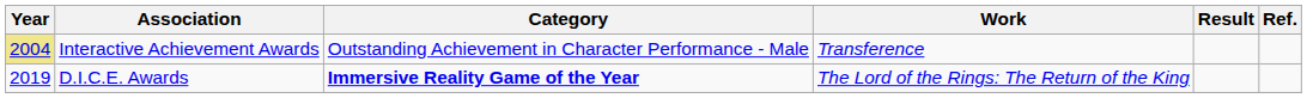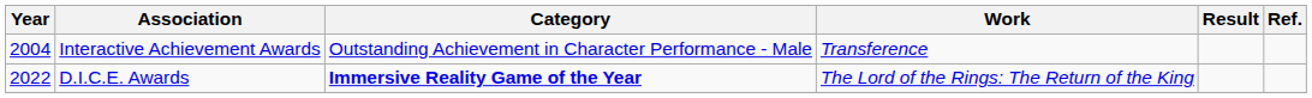 <table class="wikitable">
 <tr>
 <th>Year</th>
 <th>Association</th>
 <th>Category</th>
 <th>Work</th>
 <th>Result</th>
 <th>Ref.</th>
 </tr>
 <tr>
-<td style="background: khaki;"><a href='#'>2004</a></td>
+<td><a href='#'>2004</a></td>
 <td><a href='#'>Interactive Achievement Awards</a></td>
 <td><a href='#'>Outstanding Achievement in Character Performance - Male</a></td>
 <td><em><a href='#'>Transference</a></em></td>
 <td></td>
 <td></td>
 </tr>
 <tr>
-<td><a href='#'>2019</a></td>
+<td><a href='#'>2022</a></td>
 <td><a href='#'>D.I.C.E. Awards</a></td>
 <td><strong><a href='#'>Immersive Reality Game of the Year</a></strong></td>
 <td><em><a href='#'>The Lord of the Rings: The Return of the King</a></em></td>
 <td></td>
 <td></td>
 </tr>
 <tr>
 </tr>
 </table>
